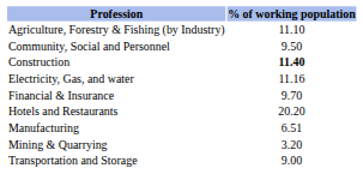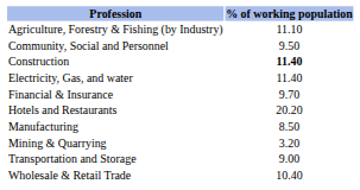 <table class="toccolours" style="clear:right; float:right; background:#ffffff; margin: 0 0 0.5em 1em; width:300">
 <tr>
 <td style="text-align:center;background:#A8BDEC"><strong>Profession</strong></td>
 <td style="text-align:center;background:#A8BDEC"><strong>% of working population</strong></td>
 </tr>
 <tr>
 <td>Agriculture, Forestry & Fishing (by Industry)</td>
 <td style="text-align:center;">11.10</td>
 </tr>
 <tr>
 <td>Community, Social and Personnel</td>
 <td style="text-align:center;">9.50</td>
 </tr>
 <tr>
 <td>Construction</td>
 <td style="text-align:center;"><strong>11.40</strong></td>
 </tr>
 <tr>
 <td>Electricity, Gas, and water</td>
-<td style="text-align:center;">11.16</td>
+<td style="text-align:center;">11.40</td>
 </tr>
 <tr>
 <td>Financial & Insurance</td>
 <td style="text-align:center;">9.70</td>
 </tr>
 <tr>
 <td>Hotels and Restaurants</td>
 <td style="text-align:center;">20.20</td>
 </tr>
 <tr>
 <td>Manufacturing</td>
-<td style="text-align:center;">6.51</td>
+<td style="text-align:center;">8.50</td>
 </tr>
 <tr>
 <td>Mining & Quarrying</td>
 <td style="text-align:center;">3.20</td>
 </tr>
 <tr>
 <td>Transportation and Storage</td>
 <td style="text-align:center;">9.00</td>
 </tr>
+<tr>
+<td>Wholesale & Retail Trade</td>
+<td style="text-align:center;">10.40</td>
+</tr>
 </table>
